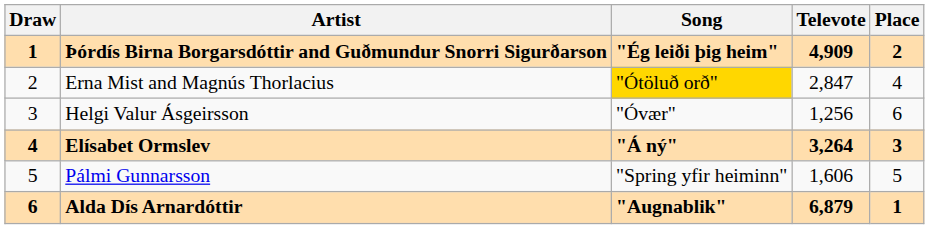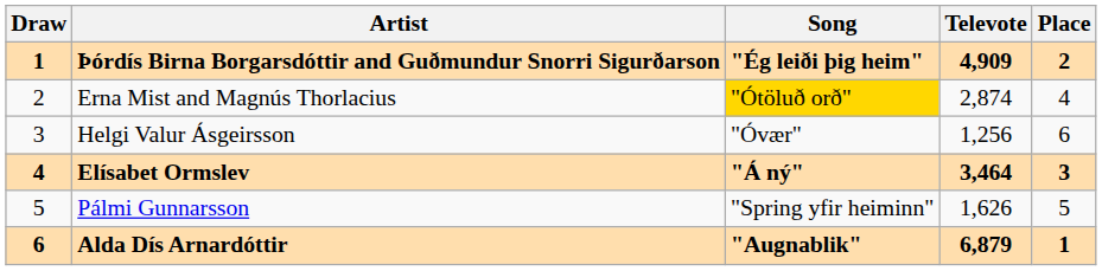 <table class="sortable wikitable" style="margin: 1em auto 1em auto; text-align:center;">
 <tr>
 <th>Draw</th>
 <th>Artist</th>
 <th>Song</th>
 <th>Televote</th>
 <th>Place</th>
 </tr>
 <tr style="font-weight:bold; background:navajowhite;">
 <td>1</td>
 <td align="left">Þórdís Birna Borgarsdóttir and Guðmundur Snorri Sigurðarson</td>
 <td align="left">"Ég leiði þig heim"</td>
 <td>4,909</td>
 <td>2</td>
 </tr>
 <tr>
 <td>2</td>
 <td align="left">Erna Mist and Magnús Thorlacius</td>
 <td align="left" style="background: gold;">"Ótöluð orð"</td>
-<td>2,847</td>
+<td>2,874</td>
 <td>4</td>
 </tr>
 <tr>
 <td>3</td>
 <td align="left">Helgi Valur Ásgeirsson</td>
 <td align="left">"Óvær"</td>
 <td>1,256</td>
 <td>6</td>
 </tr>
 <tr style="font-weight:bold; background:navajowhite;">
 <td>4</td>
 <td align="left">Elísabet Ormslev</td>
 <td align="left">"Á ný"</td>
-<td>3,264</td>
+<td>3,464</td>
 <td>3</td>
 </tr>
 <tr>
 <td>5</td>
 <td align="left"><a href='#'>Pálmi Gunnarsson</a></td>
 <td align="left">"Spring yfir heiminn"</td>
-<td>1,606</td>
+<td>1,626</td>
 <td>5</td>
 </tr>
 <tr style="font-weight:bold; background:navajowhite;">
 <td>6</td>
 <td align="left">Alda Dís Arnardóttir</td>
 <td align="left">"Augnablik"</td>
 <td>6,879</td>
 <td>1</td>
 </tr>
 </table>
